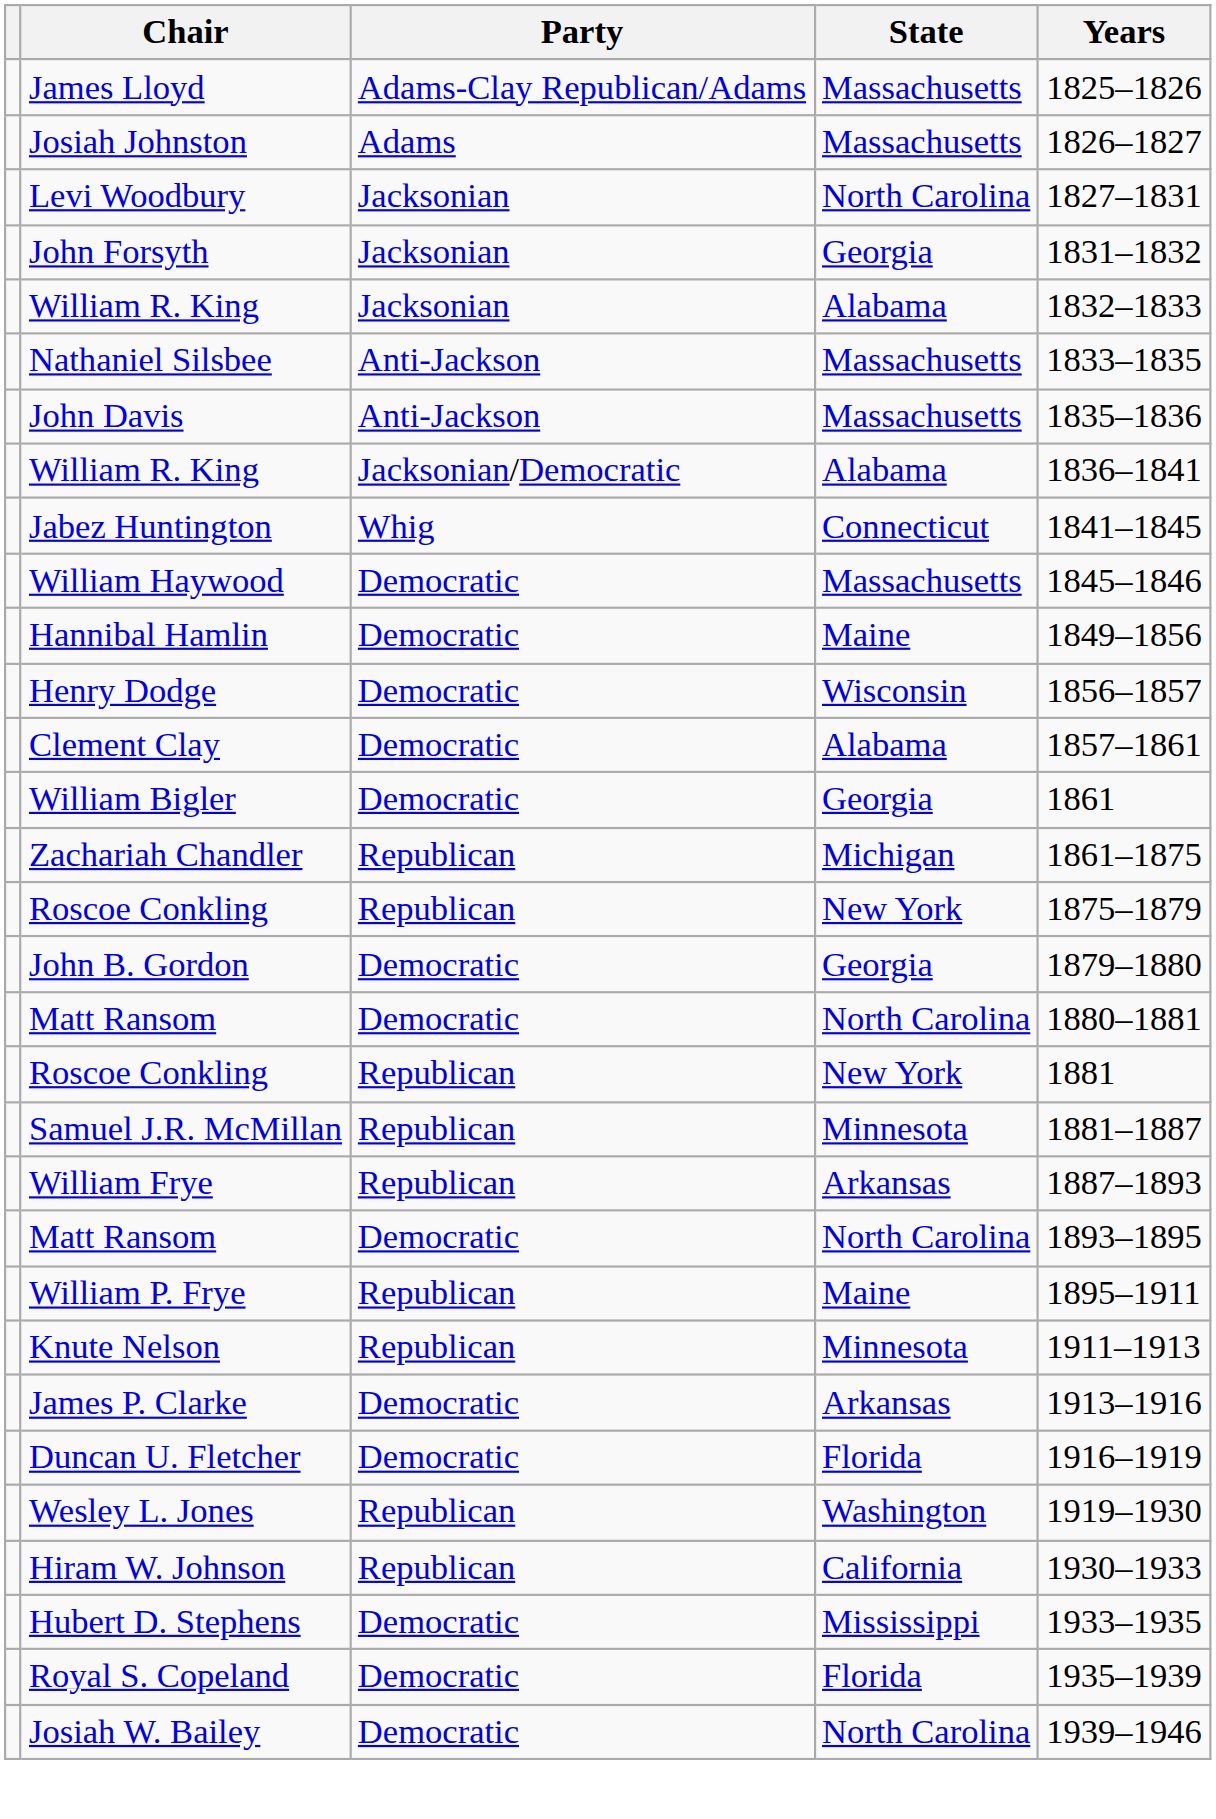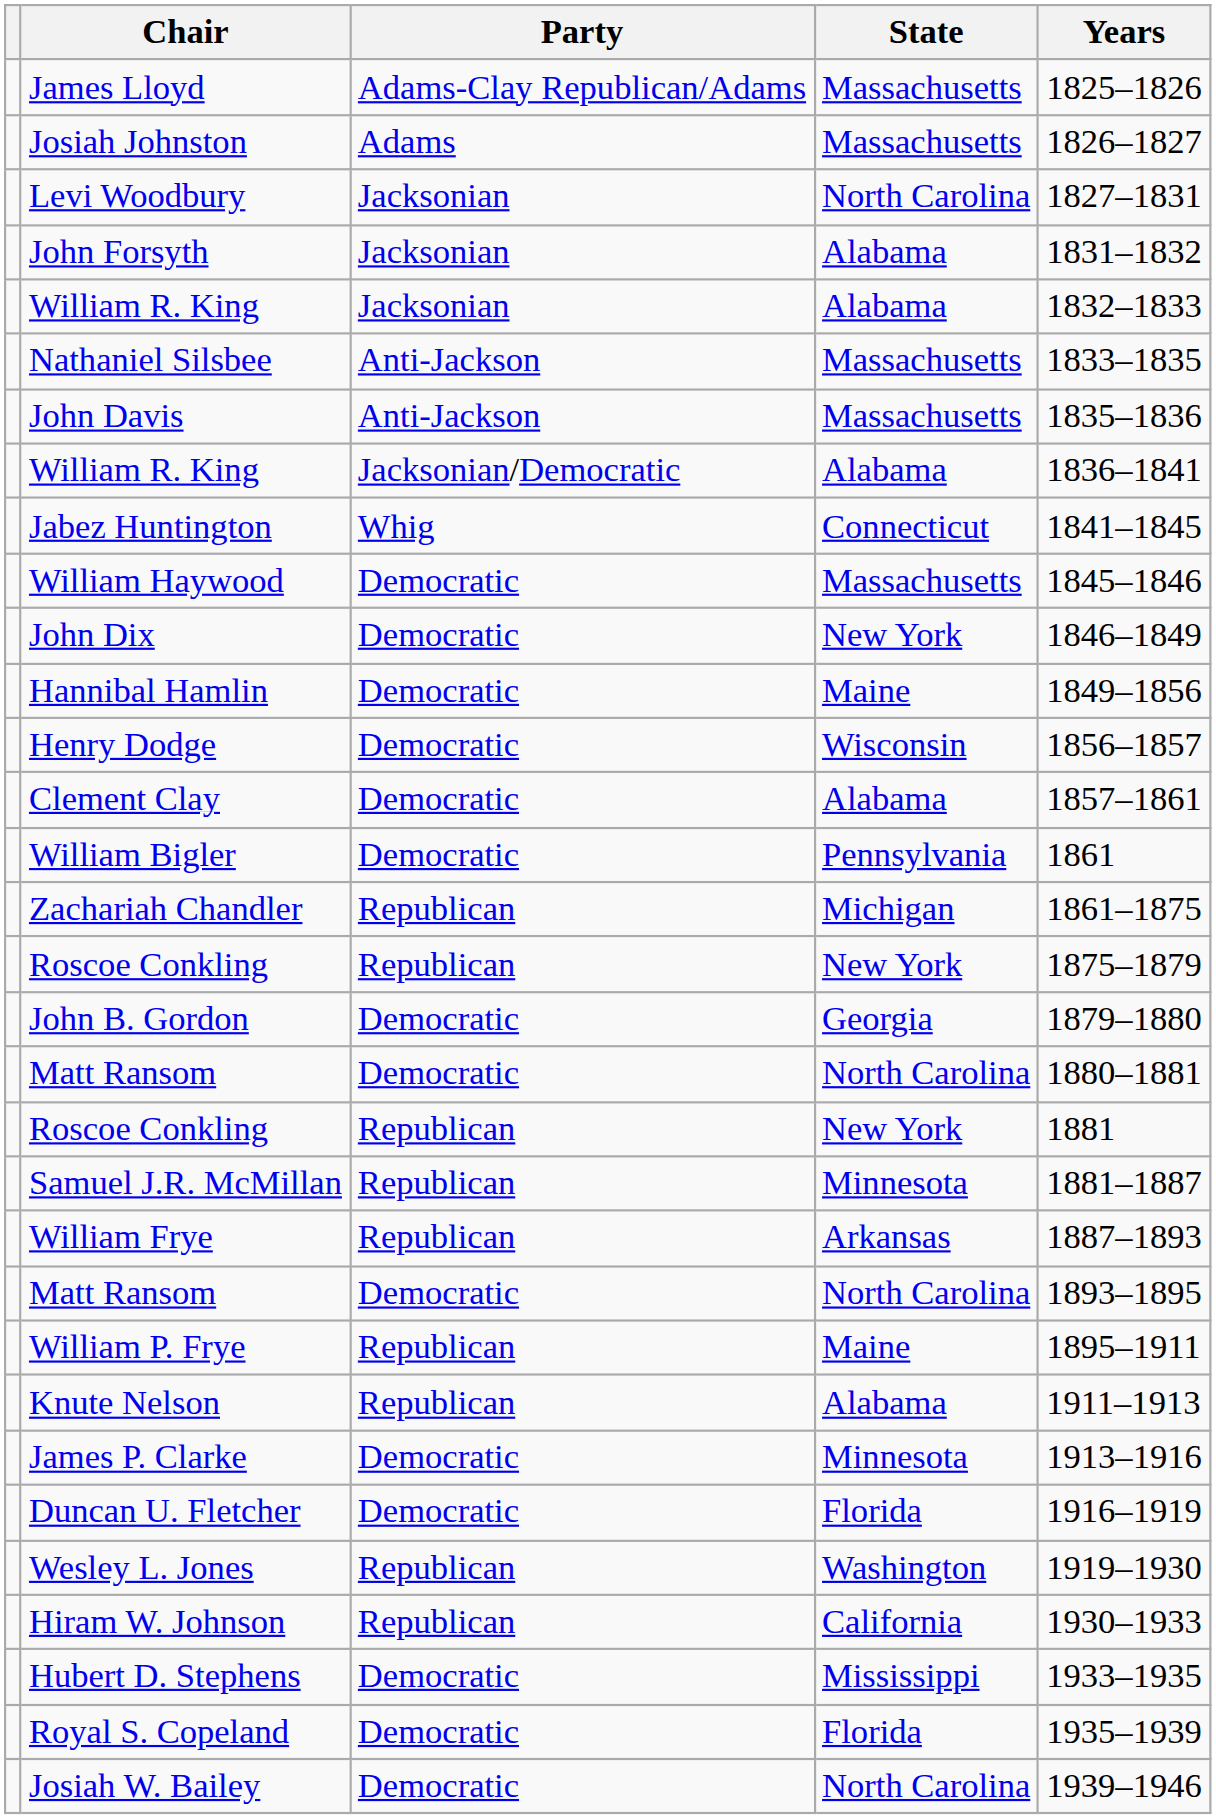 <table class="wikitable">
 <tr>
 <th></th>
 <th>Chair</th>
 <th>Party</th>
 <th>State</th>
 <th>Years</th>
 </tr>
 <tr>
 <td></td>
 <td><a href='#'>James Lloyd</a></td>
 <td><a href='#'>Adams-Clay Republican/Adams</a></td>
 <td><a href='#'>Massachusetts</a></td>
 <td>1825–1826</td>
 </tr>
 <tr>
 <td></td>
 <td><a href='#'>Josiah Johnston</a></td>
 <td><a href='#'>Adams</a></td>
 <td><a href='#'>Massachusetts</a></td>
 <td>1826–1827</td>
 </tr>
 <tr>
 <td></td>
 <td><a href='#'>Levi Woodbury</a></td>
 <td><a href='#'>Jacksonian</a></td>
 <td><a href='#'>North Carolina</a></td>
 <td>1827–1831</td>
 </tr>
 <tr>
 <td></td>
 <td><a href='#'>John Forsyth</a></td>
 <td><a href='#'>Jacksonian</a></td>
-<td><a href='#'>Georgia</a></td>
+<td><a href='#'>Alabama</a></td>
 <td>1831–1832</td>
 </tr>
 <tr>
 <td></td>
 <td><a href='#'>William R. King</a></td>
 <td><a href='#'>Jacksonian</a></td>
 <td><a href='#'>Alabama</a></td>
 <td>1832–1833</td>
 </tr>
 <tr>
 <td></td>
 <td><a href='#'>Nathaniel Silsbee</a></td>
 <td><a href='#'>Anti-Jackson</a></td>
 <td><a href='#'>Massachusetts</a></td>
 <td>1833–1835</td>
 </tr>
 <tr>
 <td></td>
 <td><a href='#'>John Davis</a></td>
 <td><a href='#'>Anti-Jackson</a></td>
 <td><a href='#'>Massachusetts</a></td>
 <td>1835–1836</td>
 </tr>
 <tr>
 <td></td>
 <td><a href='#'>William R. King</a></td>
 <td><a href='#'>Jacksonian</a>/<a href='#'>Democratic</a></td>
 <td><a href='#'>Alabama</a></td>
 <td>1836–1841</td>
 </tr>
 <tr>
 <td></td>
 <td><a href='#'>Jabez Huntington</a></td>
 <td><a href='#'>Whig</a></td>
 <td><a href='#'>Connecticut</a></td>
 <td>1841–1845</td>
 </tr>
 <tr>
 <td></td>
 <td><a href='#'>William Haywood</a></td>
 <td><a href='#'>Democratic</a></td>
 <td><a href='#'>Massachusetts</a></td>
 <td>1845–1846</td>
 </tr>
 <tr>
 <td></td>
+<td><a href='#'>John Dix</a></td>
+<td><a href='#'>Democratic</a></td>
+<td><a href='#'>New York</a></td>
+<td>1846–1849</td>
+</tr>
+<tr>
+<td></td>
 <td><a href='#'>Hannibal Hamlin</a></td>
 <td><a href='#'>Democratic</a></td>
 <td><a href='#'>Maine</a></td>
 <td>1849–1856</td>
 </tr>
 <tr>
 <td></td>
 <td><a href='#'>Henry Dodge</a></td>
 <td><a href='#'>Democratic</a></td>
 <td><a href='#'>Wisconsin</a></td>
 <td>1856–1857</td>
 </tr>
 <tr>
 <td></td>
 <td><a href='#'>Clement Clay</a></td>
 <td><a href='#'>Democratic</a></td>
 <td><a href='#'>Alabama</a></td>
 <td>1857–1861</td>
 </tr>
 <tr>
 <td></td>
 <td><a href='#'>William Bigler</a></td>
 <td><a href='#'>Democratic</a></td>
-<td><a href='#'>Georgia</a></td>
+<td><a href='#'>Pennsylvania</a></td>
 <td>1861</td>
 </tr>
 <tr>
 <td></td>
 <td><a href='#'>Zachariah Chandler</a></td>
 <td><a href='#'>Republican</a></td>
 <td><a href='#'>Michigan</a></td>
 <td>1861–1875</td>
 </tr>
 <tr>
 <td></td>
 <td><a href='#'>Roscoe Conkling</a></td>
 <td><a href='#'>Republican</a></td>
 <td><a href='#'>New York</a></td>
 <td>1875–1879</td>
 </tr>
 <tr>
 <td></td>
 <td><a href='#'>John B. Gordon</a></td>
 <td><a href='#'>Democratic</a></td>
 <td><a href='#'>Georgia</a></td>
 <td>1879–1880</td>
 </tr>
 <tr>
 <td></td>
 <td><a href='#'>Matt Ransom</a></td>
 <td><a href='#'>Democratic</a></td>
 <td><a href='#'>North Carolina</a></td>
 <td>1880–1881</td>
 </tr>
 <tr>
 <td></td>
 <td><a href='#'>Roscoe Conkling</a></td>
 <td><a href='#'>Republican</a></td>
 <td><a href='#'>New York</a></td>
 <td>1881</td>
 </tr>
 <tr>
 <td></td>
 <td><a href='#'>Samuel J.R. McMillan</a></td>
 <td><a href='#'>Republican</a></td>
 <td><a href='#'>Minnesota</a></td>
 <td>1881–1887</td>
 </tr>
 <tr>
 <td></td>
 <td><a href='#'>William Frye</a></td>
 <td><a href='#'>Republican</a></td>
 <td><a href='#'>Arkansas</a></td>
 <td>1887–1893</td>
 </tr>
 <tr>
 <td></td>
 <td><a href='#'>Matt Ransom</a></td>
 <td><a href='#'>Democratic</a></td>
 <td><a href='#'>North Carolina</a></td>
 <td>1893–1895</td>
 </tr>
 <tr>
 <td></td>
 <td><a href='#'>William P. Frye</a></td>
 <td><a href='#'>Republican</a></td>
 <td><a href='#'>Maine</a></td>
 <td>1895–1911</td>
 </tr>
 <tr>
 <td></td>
 <td><a href='#'>Knute Nelson</a></td>
 <td><a href='#'>Republican</a></td>
-<td><a href='#'>Minnesota</a></td>
+<td><a href='#'>Alabama</a></td>
 <td>1911–1913</td>
 </tr>
 <tr>
 <td></td>
 <td><a href='#'>James P. Clarke</a></td>
 <td><a href='#'>Democratic</a></td>
-<td><a href='#'>Arkansas</a></td>
+<td><a href='#'>Minnesota</a></td>
 <td>1913–1916</td>
 </tr>
 <tr>
 <td></td>
 <td><a href='#'>Duncan U. Fletcher</a></td>
 <td><a href='#'>Democratic</a></td>
 <td><a href='#'>Florida</a></td>
 <td>1916–1919</td>
 </tr>
 <tr>
 <td></td>
 <td><a href='#'>Wesley L. Jones</a></td>
 <td><a href='#'>Republican</a></td>
 <td><a href='#'>Washington</a></td>
 <td>1919–1930</td>
 </tr>
 <tr>
 <td></td>
 <td><a href='#'>Hiram W. Johnson</a></td>
 <td><a href='#'>Republican</a></td>
 <td><a href='#'>California</a></td>
 <td>1930–1933</td>
 </tr>
 <tr>
 <td></td>
 <td><a href='#'>Hubert D. Stephens</a></td>
 <td><a href='#'>Democratic</a></td>
 <td><a href='#'>Mississippi</a></td>
 <td>1933–1935</td>
 </tr>
 <tr>
 <td></td>
 <td><a href='#'>Royal S. Copeland</a></td>
 <td><a href='#'>Democratic</a></td>
 <td><a href='#'>Florida</a></td>
 <td>1935–1939</td>
 </tr>
 <tr>
 <td></td>
 <td><a href='#'>Josiah W. Bailey</a></td>
 <td><a href='#'>Democratic</a></td>
 <td><a href='#'>North Carolina</a></td>
 <td>1939–1946</td>
 </tr>
 </table>
